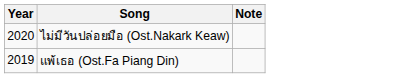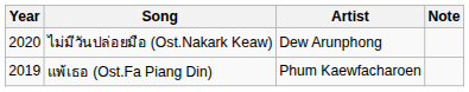 <table class="wikitable sortable">
 <tr>
 <th>Year</th>
 <th>Song</th>
+<th>Artist</th>
 <th>Note</th>
 </tr>
 <tr>
 <td>2020</td>
 <td>ไม่มีวันปล่อยมือ (Ost.Nakark Keaw)</td>
+<td>Dew Arunphong</td>
 <td></td>
 </tr>
 <tr>
 <td>2019</td>
 <td>แพ้เธอ (Ost.Fa Piang Din)</td>
+<td>Phum Kaewfacharoen</td>
 <td></td>
 </tr>
 </table>
